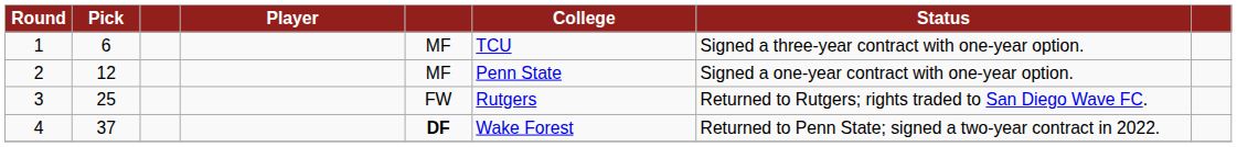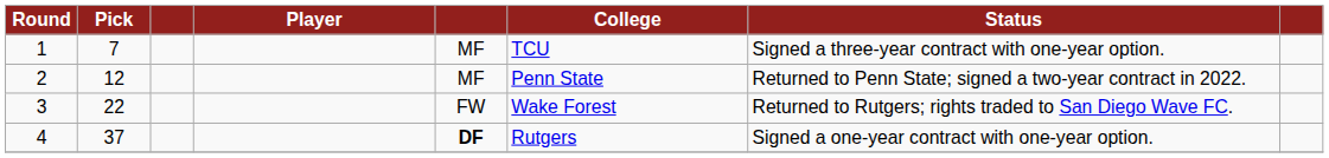 <table class="wikitable sortable" style="text-align:center;">
 <tr>
 <th style="background:#921f1c; color:#fff; width:55px;">Round</th>
 <th style="background:#921f1c; color:#fff; width:55px;">Pick</th>
 <th style="background:#921f1c; color:#fff; width:30px;"></th>
 <th style="background:#921f1c; color:#fff; width:200px;">Player</th>
 <th style="background:#921f1c; color:#fff; width:55px;"></th>
 <th style="background:#921f1c; color:#fff; width:200px;">College</th>
 <th style="background:#921f1c; color:#fff; width:450px;">Status</th>
 <th style="background:#921f1c; color:#fff; width:30px;"></th>
 </tr>
 <tr>
 <td>1</td>
-<td>6</td>
+<td>7</td>
 <td></td>
 <td align="left"></td>
 <td>MF</td>
 <td align="left"><a href='#'>TCU</a></td>
 <td align="left">Signed a three-year contract with one-year option.</td>
 <td></td>
 </tr>
 <tr>
 <td>2</td>
 <td>12</td>
 <td></td>
 <td align="left"></td>
 <td>MF</td>
 <td align="left"><a href='#'>Penn State</a></td>
-<td align="left">Signed a one-year contract with one-year option.</td>
+<td align="left">Returned to Penn State; signed a two-year contract in 2022.</td>
 <td></td>
 </tr>
 <tr>
 <td>3</td>
-<td>25</td>
+<td>22</td>
 <td></td>
 <td align="left"></td>
 <td>FW</td>
-<td align="left"><a href='#'>Rutgers</a></td>
+<td align="left"><a href='#'>Wake Forest</a></td>
 <td align="left">Returned to Rutgers; rights traded to <a href='#'>San Diego Wave FC</a>.</td>
 <td></td>
 </tr>
 <tr>
 <td>4</td>
 <td>37</td>
 <td></td>
 <td align="left"></td>
 <td><strong>DF</strong></td>
-<td align="left"><a href='#'>Wake Forest</a></td>
-<td align="left">Returned to Penn State; signed a two-year contract in 2022.</td>
+<td align="left"><a href='#'>Rutgers</a></td>
+<td align="left">Signed a one-year contract with one-year option.</td>
 <td></td>
 </tr>
 <tr>
 </tr>
 </table>
